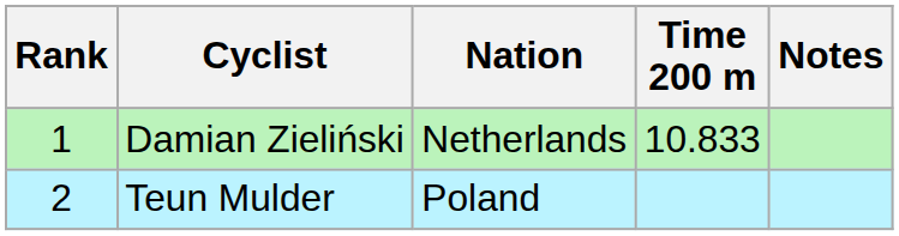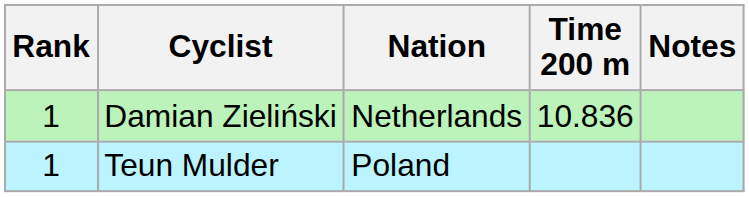 <table class="wikitable sortable" style="text-align:center">
 <tr>
 <th>Rank</th>
 <th>Cyclist</th>
 <th>Nation</th>
 <th>Time<br>200 m</th>
 <th>Notes</th>
 </tr>
 <tr bgcolor=bbf3bb>
 <td>1</td>
 <td align=left>Damian Zieliński</td>
 <td align=left>Netherlands</td>
-<td>10.833</td>
+<td>10.836</td>
 <td></td>
 </tr>
 <tr bgcolor=bbf3ff>
-<td>2</td>
+<td>1</td>
 <td align=left>Teun Mulder</td>
 <td align=left>Poland</td>
 <td></td>
 <td></td>
 </tr>
 </table>
